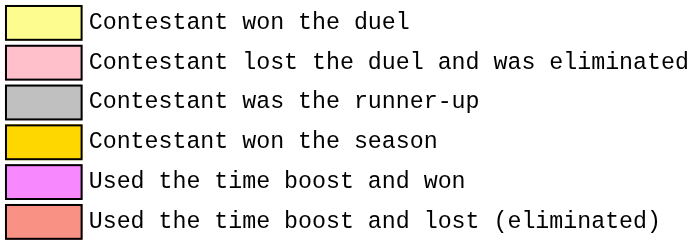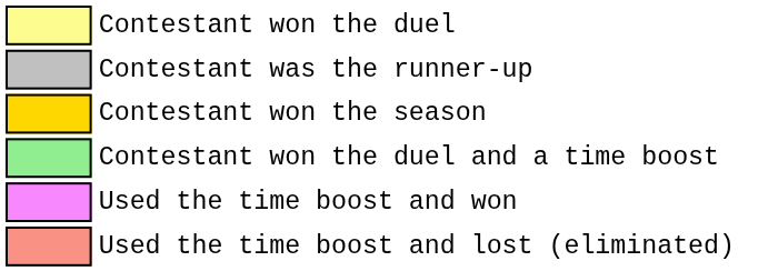 <table class="toccolors" style="font-size: 90%; white-space: nowrap">
 <tr>
 <td style="background:#fdfc8f; border:1px solid black">     </td>
 <td>Contestant won the duel</td>
-</tr>
-<tr>
-<td style="background:pink; border:1px solid black">     </td>
-<td>Contestant lost the duel and was eliminated</td>
 </tr>
 <tr>
 <td style="background:silver; border:1px solid black">     </td>
 <td>Contestant was the runner-up</td>
 </tr>
 <tr>
 <td style="background:gold; border:1px solid black">     </td>
 <td>Contestant won the season</td>
 </tr>
 <tr>
+<td style="background:lightgreen; border:1px solid black">     </td>
+<td>Contestant won the duel and a time boost</td>
+</tr>
+<tr>
 <td style="background:#F888FD; border:1px solid black">     </td>
 <td>Used the time boost and won</td>
 </tr>
 <tr>
 <td style="background:#F99185; border:1px solid black">     </td>
 <td>Used the time boost and lost (eliminated)</td>
 </tr>
 </table>
